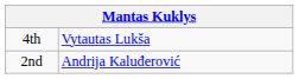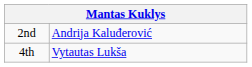 <table class="wikitable" style="width: 20em;">
 <tr>
 <th style="text-align:center;" colspan="2"> <a href='#'>Mantas Kuklys</a></th>
 </tr>
 <tr>
+<td style="text-align:center;">2nd</td>
+<td> <a href='#'>Andrija Kaluđerović</a></td>
+</tr>
+<tr>
 <td style="text-align:center;">4th</td>
 <td> <a href='#'>Vytautas Lukša</a></td>
 </tr>
-<tr>
-<td style="text-align:center;">2nd</td>
-<td> <a href='#'>Andrija Kaluđerović</a></td>
-</tr>
 </table>
